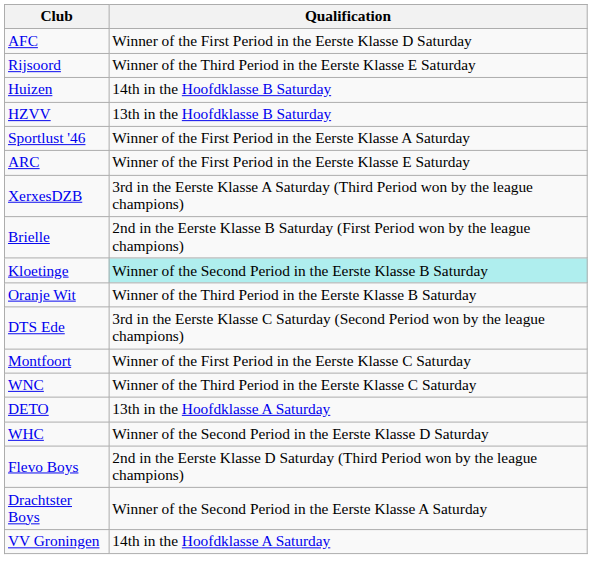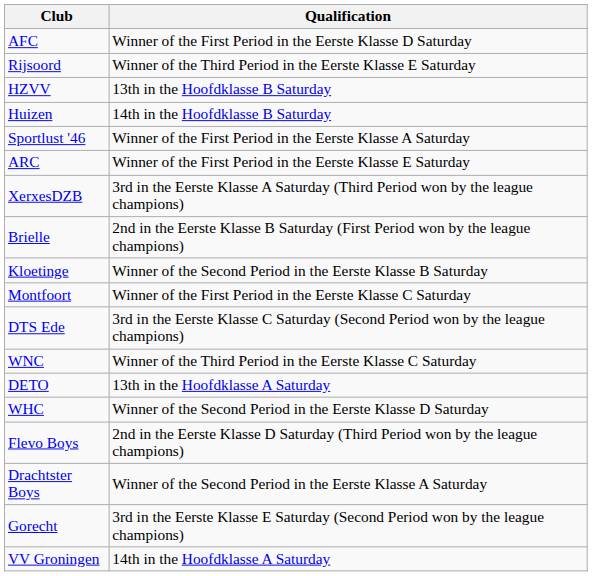 <table class="wikitable">
 <tr>
 <th>Club</th>
 <th>Qualification</th>
 </tr>
 <tr>
 <td><a href='#'>AFC</a></td>
 <td>Winner of the First Period in the Eerste Klasse D Saturday</td>
 </tr>
 <tr>
 <td><a href='#'>Rijsoord</a></td>
 <td>Winner of the Third Period in the Eerste Klasse E Saturday</td>
 </tr>
 <tr>
+<td><a href='#'>HZVV</a></td>
+<td>13th in the <a href='#'>Hoofdklasse B Saturday</a></td>
+</tr>
+<tr>
 <td><a href='#'>Huizen</a></td>
 <td>14th in the <a href='#'>Hoofdklasse B Saturday</a></td>
-</tr>
-<tr>
-<td><a href='#'>HZVV</a></td>
-<td>13th in the <a href='#'>Hoofdklasse B Saturday</a></td>
 </tr>
 <tr>
 <td><a href='#'>Sportlust '46</a></td>
 <td>Winner of the First Period in the Eerste Klasse A Saturday</td>
 </tr>
 <tr>
 <td><a href='#'>ARC</a></td>
 <td>Winner of the First Period in the Eerste Klasse E Saturday</td>
 </tr>
 <tr>
 <td><a href='#'>XerxesDZB</a></td>
 <td>3rd in the Eerste Klasse A Saturday (Third Period won by the league champions)</td>
 </tr>
 <tr>
 <td><a href='#'>Brielle</a></td>
 <td>2nd in the Eerste Klasse B Saturday (First Period won by the league champions)</td>
 </tr>
 <tr>
 <td><a href='#'>Kloetinge</a></td>
-<td style="background: paleturquoise;">Winner of the Second Period in the Eerste Klasse B Saturday</td>
+<td>Winner of the Second Period in the Eerste Klasse B Saturday</td>
 </tr>
 <tr>
-<td><a href='#'>Oranje Wit</a></td>
-<td>Winner of the Third Period in the Eerste Klasse B Saturday</td>
+<td><a href='#'>Montfoort</a></td>
+<td>Winner of the First Period in the Eerste Klasse C Saturday</td>
 </tr>
 <tr>
 <td><a href='#'>DTS Ede</a></td>
 <td>3rd in the Eerste Klasse C Saturday (Second Period won by the league champions)</td>
-</tr>
-<tr>
-<td><a href='#'>Montfoort</a></td>
-<td>Winner of the First Period in the Eerste Klasse C Saturday</td>
 </tr>
 <tr>
 <td><a href='#'>WNC</a></td>
 <td>Winner of the Third Period in the Eerste Klasse C Saturday</td>
 </tr>
 <tr>
 <td><a href='#'>DETO</a></td>
 <td>13th in the <a href='#'>Hoofdklasse A Saturday</a></td>
 </tr>
 <tr>
 <td><a href='#'>WHC</a></td>
 <td>Winner of the Second Period in the Eerste Klasse D Saturday</td>
 </tr>
 <tr>
 <td><a href='#'>Flevo Boys</a></td>
 <td>2nd in the Eerste Klasse D Saturday (Third Period won by the league champions)</td>
 </tr>
 <tr>
 <td><a href='#'>Drachtster Boys</a></td>
 <td>Winner of the Second Period in the Eerste Klasse A Saturday</td>
 </tr>
 <tr>
+<td><a href='#'>Gorecht</a></td>
+<td>3rd in the Eerste Klasse E Saturday (Second Period won by the league champions)</td>
+</tr>
+<tr>
 <td><a href='#'>VV Groningen</a></td>
 <td>14th in the <a href='#'>Hoofdklasse A Saturday</a></td>
 </tr>
 </table>
